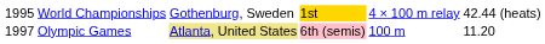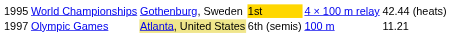 <table>
 <tr>
 <td>1995</td>
 <td><a href='#'>World Championships</a></td>
 <td><a href='#'>Gothenburg</a>, Sweden</td>
 <td bgcolor=gold>1st</td>
 <td><a href='#'>4 × 100 m relay</a></td>
 <td>42.44 (heats)</td>
 </tr>
 <tr>
 <td>1997</td>
 <td><a href='#'>Olympic Games</a></td>
 <td style="background: khaki;"><a href='#'>Atlanta</a>, United States</td>
-<td style="background: pink;">6th (semis)</td>
+<td>6th (semis)</td>
 <td><a href='#'>100 m</a></td>
-<td>11.20</td>
+<td>11.21</td>
 </tr>
 </table>
